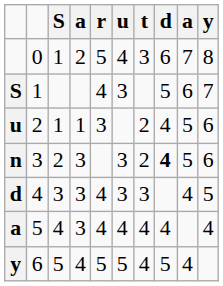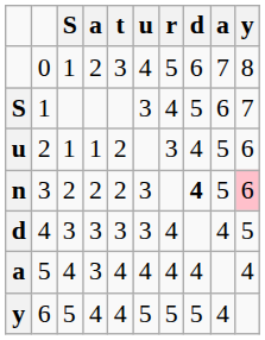 <table class="wikitable">
 <tr>
 <td></td>
 <td></td>
 <th>S</th>
 <th>a</th>
+<th>t</th>
+<th>u</th>
 <th>r</th>
-<th>u</th>
-<th>t</th>
 <th>d</th>
 <th>a</th>
 <th>y</th>
 </tr>
 <tr>
 <td></td>
 <td>0</td>
 <td>1</td>
 <td>2</td>
+<td>3</td>
+<td>4</td>
 <td>5</td>
-<td>4</td>
-<td>3</td>
 <td>6</td>
 <td>7</td>
 <td>8</td>
 </tr>
 <tr>
 <th>S</th>
 <td>1</td>
 <td></td>
 <td></td>
+<td></td>
+<td>3</td>
 <td>4</td>
-<td>3</td>
-<td></td>
 <td>5</td>
 <td>6</td>
 <td>7</td>
 </tr>
 <tr>
 <th>u</th>
 <td>2</td>
 <td>1</td>
 <td>1</td>
+<td>2</td>
+<td></td>
 <td>3</td>
-<td></td>
-<td>2</td>
 <td>4</td>
 <td>5</td>
 <td>6</td>
 </tr>
 <tr>
 <th>n</th>
 <td>3</td>
 <td>2</td>
+<td>2</td>
+<td>2</td>
 <td>3</td>
 <td></td>
-<td>3</td>
-<td>2</td>
 <td><strong>4</strong></td>
 <td>5</td>
-<td>6</td>
+<td style="background: pink;">6</td>
 </tr>
 <tr>
 <th>d</th>
 <td>4</td>
 <td>3</td>
 <td>3</td>
-<td>4</td>
 <td>3</td>
 <td>3</td>
+<td>4</td>
 <td></td>
 <td>4</td>
 <td>5</td>
 </tr>
 <tr>
 <th>a</th>
 <td>5</td>
 <td>4</td>
 <td>3</td>
 <td>4</td>
 <td>4</td>
 <td>4</td>
 <td>4</td>
 <td></td>
 <td>4</td>
 </tr>
 <tr>
 <th>y</th>
 <td>6</td>
 <td>5</td>
 <td>4</td>
+<td>4</td>
 <td>5</td>
 <td>5</td>
-<td>4</td>
 <td>5</td>
 <td>4</td>
 <td></td>
 </tr>
 </table>
